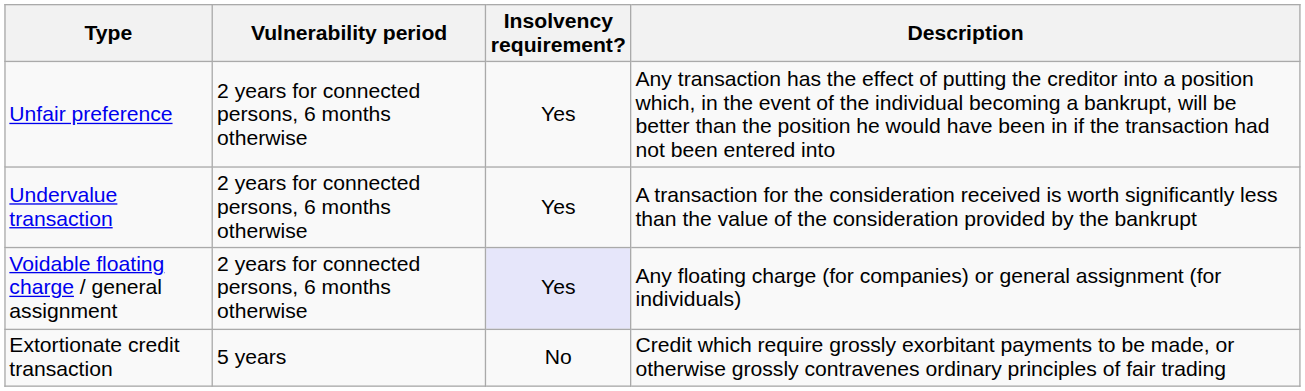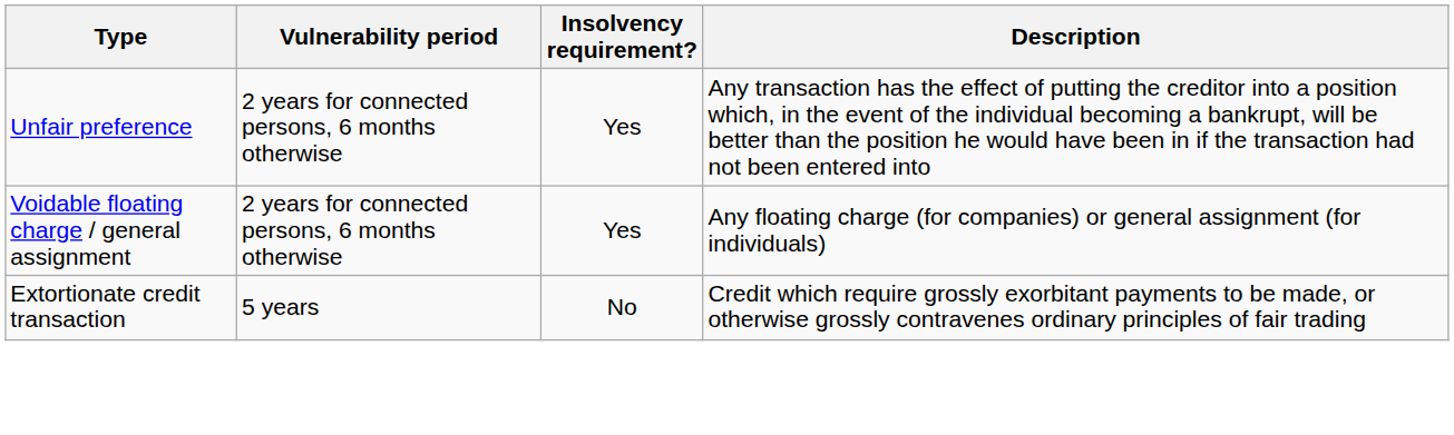 <table class="wikitable" style="margin: 1em auto 1em auto">
 <tr>
 <th width="150">Type</th>
 <th width="200">Vulnerability period</th>
 <th width="100">Insolvency requirement?</th>
 <th width="500">Description</th>
 </tr>
 <tr>
 <td><a href='#'>Unfair preference</a></td>
 <td>2 years for connected persons, 6 months otherwise</td>
 <td align="center">Yes</td>
 <td>Any transaction has the effect of putting the creditor into a position which, in the event of the individual becoming a bankrupt, will be better than the position he would have been in if the transaction had not been entered into</td>
 </tr>
 <tr>
-<td><a href='#'>Undervalue transaction</a></td>
+<td><a href='#'>Voidable floating charge</a> / general assignment</td>
 <td>2 years for connected persons, 6 months otherwise</td>
 <td align="center">Yes</td>
-<td>A transaction for the consideration received is worth significantly less than the value of the consideration provided by the bankrupt</td>
-</tr>
-<tr>
-<td><a href='#'>Voidable floating charge</a> / general assignment</td>
-<td>2 years for connected persons, 6 months otherwise</td>
-<td align="center" style="background: lavender;">Yes</td>
 <td>Any floating charge (for companies) or general assignment (for individuals)</td>
 </tr>
 <tr>
 <td>Extortionate credit transaction</td>
 <td>5 years</td>
 <td align="center">No</td>
 <td>Credit which require grossly exorbitant payments to be made, or otherwise grossly contravenes ordinary principles of fair trading</td>
 </tr>
 </table>
